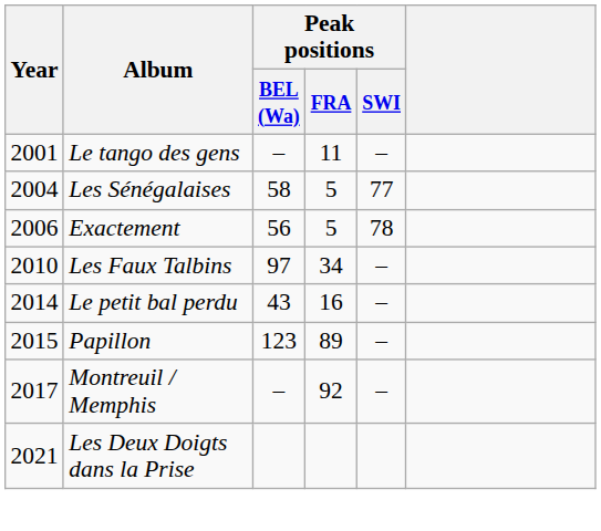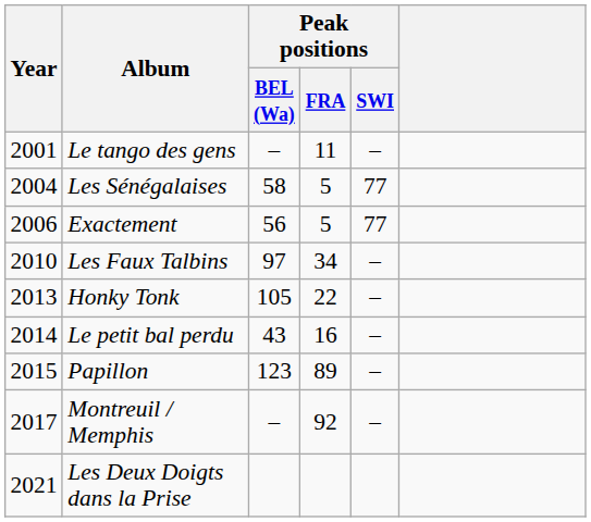 <table class="wikitable">
 <tr>
 <th align="center" rowspan="2" width="10">Year</th>
 <th align="center" rowspan="2" width="120">Album</th>
 <th align="center" colspan="3" width="30">Peak positions</th>
 <th align="center" rowspan="2" width="120"></th>
 </tr>
 <tr>
 <th width="20"><small><a href='#'>BEL <br>(Wa)</a></small><br></th>
 <th width="20"><small><a href='#'>FRA</a><br></small></th>
 <th width="20"><small><a href='#'>SWI</a></small><br></th>
 </tr>
 <tr>
 <td align="center">2001</td>
 <td><em>Le tango des gens</em></td>
 <td align="center">–</td>
 <td align="center">11</td>
 <td align="center">–</td>
 <td align="center"></td>
 </tr>
 <tr>
 <td align="center">2004</td>
 <td><em>Les Sénégalaises</em></td>
 <td align="center">58</td>
 <td align="center">5</td>
 <td align="center">77</td>
 <td align="center"></td>
 </tr>
 <tr>
 <td align="center">2006</td>
 <td><em>Exactement</em></td>
 <td align="center">56</td>
 <td align="center">5</td>
-<td align="center">78</td>
+<td align="center">77</td>
 <td align="center"></td>
 </tr>
 <tr>
 <td align="center">2010</td>
 <td><em>Les Faux Talbins</em></td>
 <td align="center">97</td>
 <td align="center">34</td>
+<td align="center">–</td>
+<td align="center"></td>
+</tr>
+<tr>
+<td align="center">2013</td>
+<td><em>Honky Tonk</em></td>
+<td align="center">105</td>
+<td align="center">22</td>
 <td align="center">–</td>
 <td align="center"></td>
 </tr>
 <tr>
 <td align="center">2014</td>
 <td><em>Le petit bal perdu</em></td>
 <td align="center">43</td>
 <td align="center">16</td>
 <td align="center">–</td>
 <td align="center"></td>
 </tr>
 <tr>
 <td align="center">2015</td>
 <td><em>Papillon</em></td>
 <td align="center">123</td>
 <td align="center">89</td>
 <td align="center">–</td>
 <td align="center"></td>
 </tr>
 <tr>
 <td align="center">2017</td>
 <td><em>Montreuil / Memphis</em></td>
 <td align="center">–</td>
 <td align="center">92<br></td>
 <td align="center">–</td>
 <td align="center"></td>
 </tr>
 <tr>
 <td>2021</td>
 <td><em>Les Deux Doigts dans la Prise</em></td>
 <td></td>
 <td></td>
 <td></td>
 <td></td>
 </tr>
 </table>
